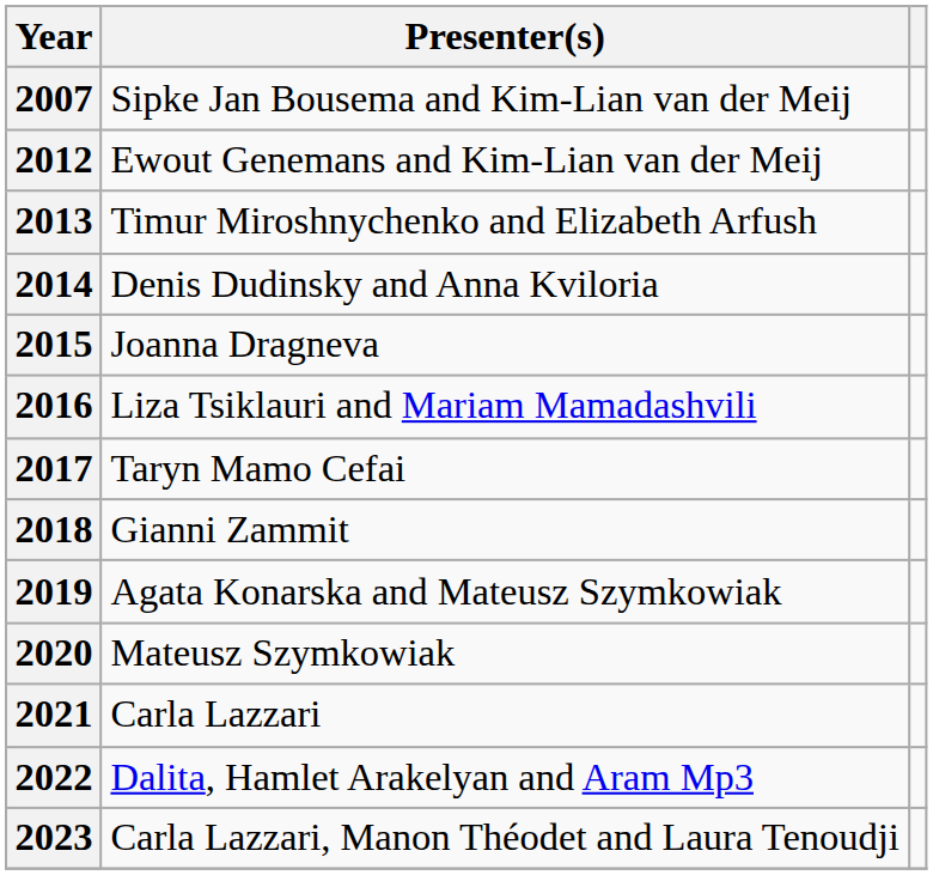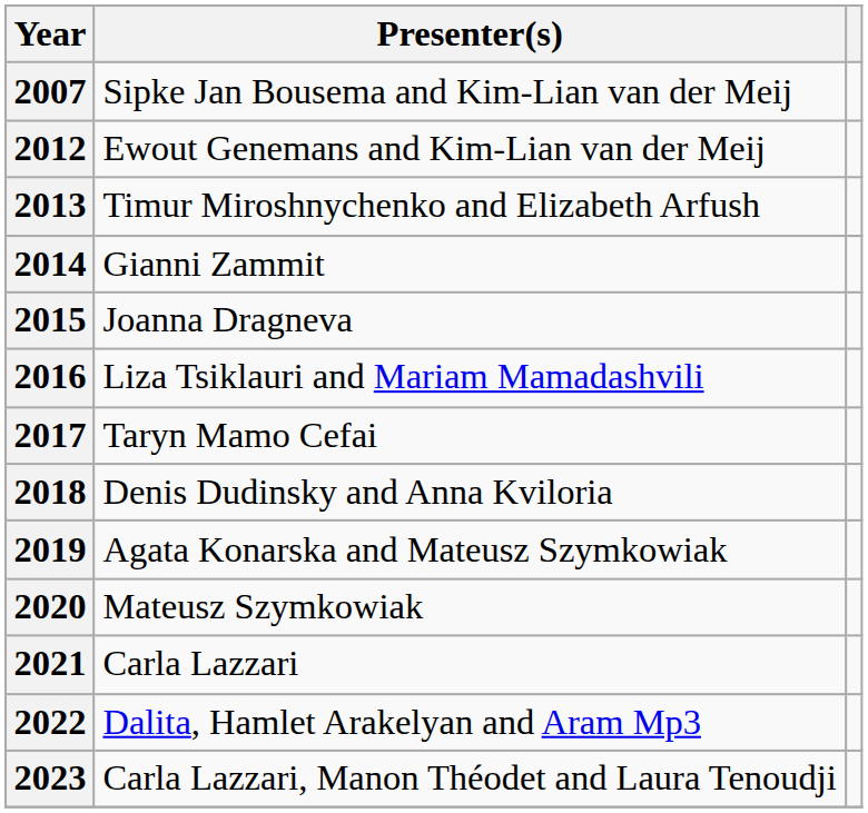 <table class="wikitable plainrowheaders">
 <tr>
 <th scope="col">Year</th>
 <th scope="col">Presenter(s)</th>
 <th scope="col"></th>
 </tr>
 <tr>
 <th scope="row">2007</th>
 <td>Sipke Jan Bousema and Kim-Lian van der Meij</td>
 <td></td>
 </tr>
 <tr>
 <th scope="row">2012</th>
 <td>Ewout Genemans and Kim-Lian van der Meij</td>
 <td></td>
 </tr>
 <tr>
 <th scope="row">2013</th>
 <td>Timur Miroshnychenko and Elizabeth Arfush</td>
 <td></td>
 </tr>
 <tr>
 <th scope="row">2014</th>
-<td>Denis Dudinsky and Anna Kviloria</td>
+<td>Gianni Zammit</td>
 <td></td>
 </tr>
 <tr>
 <th scope="row">2015</th>
 <td>Joanna Dragneva</td>
 <td></td>
 </tr>
 <tr>
 <th scope="row">2016</th>
 <td>Liza Tsiklauri and <a href='#'>Mariam Mamadashvili</a></td>
 <td></td>
 </tr>
 <tr>
 <th scope="row">2017</th>
 <td>Taryn Mamo Cefai</td>
 <td></td>
 </tr>
 <tr>
 <th scope="row">2018</th>
-<td>Gianni Zammit</td>
+<td>Denis Dudinsky and Anna Kviloria</td>
 <td></td>
 </tr>
 <tr>
 <th scope="row">2019</th>
 <td>Agata Konarska and Mateusz Szymkowiak</td>
 <td></td>
 </tr>
 <tr>
 <th scope="row">2020</th>
 <td>Mateusz Szymkowiak</td>
 <td></td>
 </tr>
 <tr>
 <th scope="row">2021</th>
 <td>Carla Lazzari</td>
 <td></td>
 </tr>
 <tr>
 <th scope="row">2022</th>
 <td><a href='#'>Dalita</a>, Hamlet Arakelyan and <a href='#'>Aram Mp3</a></td>
 <td></td>
 </tr>
 <tr>
 <th scope="row">2023</th>
 <td>Carla Lazzari, Manon Théodet and Laura Tenoudji</td>
 <td></td>
 </tr>
 <tr>
 </tr>
 </table>
